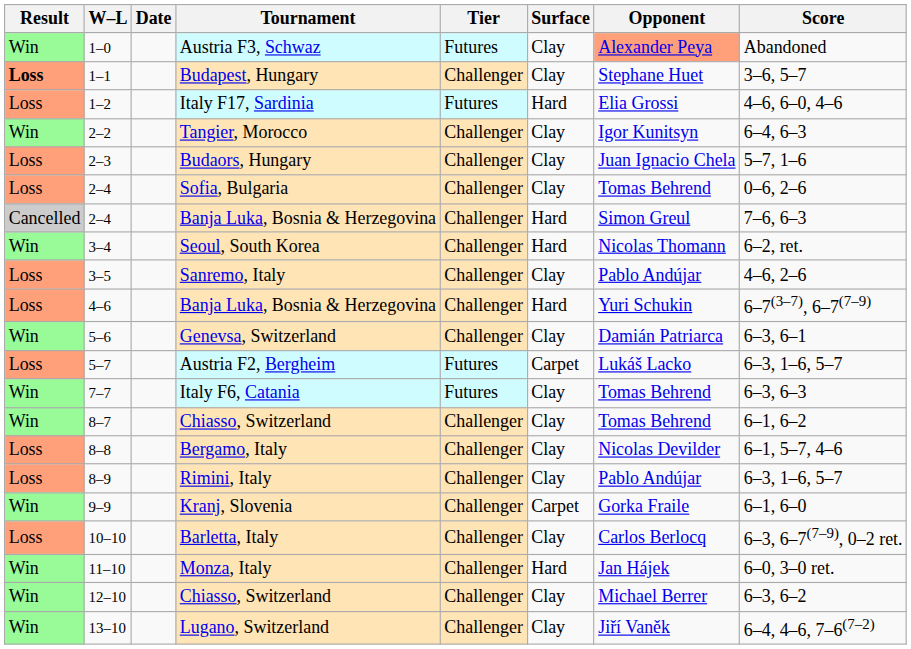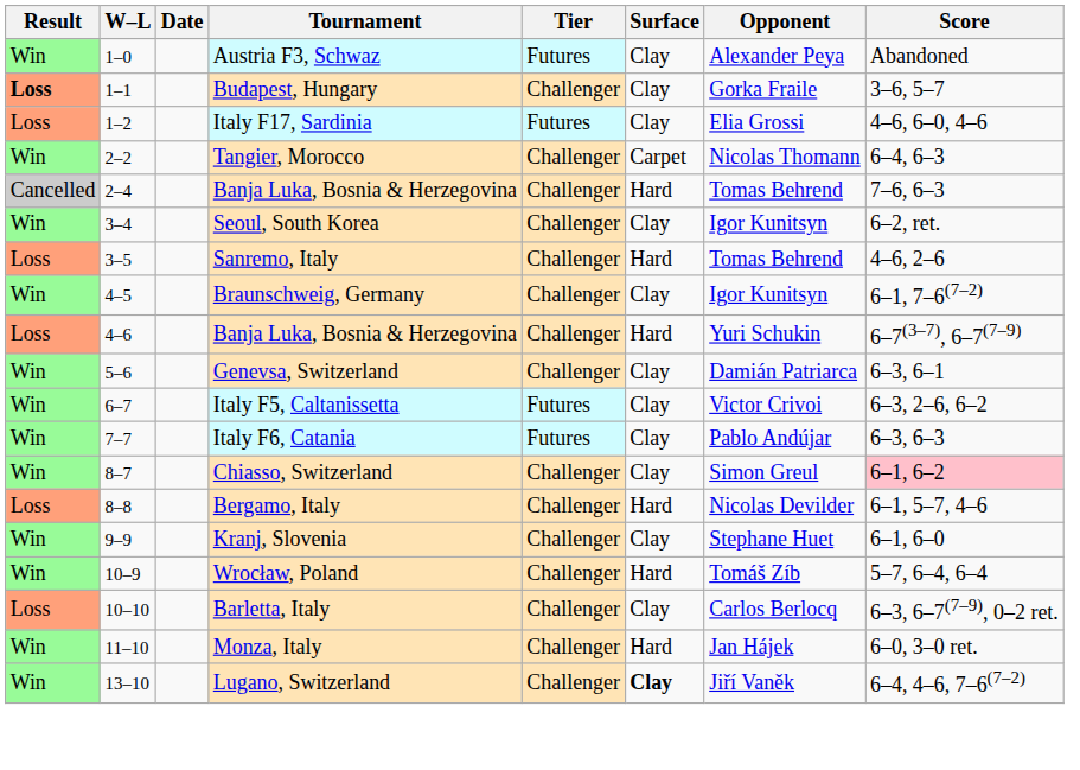 <table class="sortable wikitable">
 <tr>
 <th>Result</th>
 <th class="unsortable">W–L</th>
 <th>Date</th>
 <th>Tournament</th>
 <th>Tier</th>
 <th>Surface</th>
 <th>Opponent</th>
 <th class="unsortable">Score</th>
 </tr>
 <tr>
 <td bgcolor=98FB98>Win</td>
 <td><small>1–0</small></td>
 <td></td>
 <td style="background:#cffcff;">Austria F3, <a href='#'>Schwaz</a></td>
 <td style="background:#cffcff;">Futures</td>
 <td>Clay</td>
-<td style="background: lightsalmon;"> <a href='#'>Alexander Peya</a></td>
+<td> <a href='#'>Alexander Peya</a></td>
 <td>Abandoned</td>
 </tr>
 <tr>
 <td bgcolor=FFA07A><strong>Loss</strong></td>
 <td><small>1–1</small></td>
 <td></td>
 <td style="background:moccasin;"><a href='#'>Budapest</a>, Hungary</td>
 <td style="background:moccasin;">Challenger</td>
 <td>Clay</td>
-<td> <a href='#'>Stephane Huet</a></td>
+<td> <a href='#'>Gorka Fraile</a></td>
 <td>3–6, 5–7</td>
 </tr>
 <tr>
 <td bgcolor=FFA07A>Loss</td>
 <td><small>1–2</small></td>
 <td></td>
 <td style="background:#cffcff;">Italy F17, <a href='#'>Sardinia</a></td>
 <td style="background:#cffcff;">Futures</td>
-<td>Hard</td>
+<td>Clay</td>
 <td> <a href='#'>Elia Grossi</a></td>
 <td>4–6, 6–0, 4–6</td>
 </tr>
 <tr>
 <td bgcolor=98FB98>Win</td>
 <td><small>2–2</small></td>
 <td></td>
 <td style="background:moccasin;"><a href='#'>Tangier</a>, Morocco</td>
 <td style="background:moccasin;">Challenger</td>
-<td>Clay</td>
-<td> <a href='#'>Igor Kunitsyn</a></td>
+<td>Carpet</td>
+<td> <a href='#'>Nicolas Thomann</a></td>
 <td>6–4, 6–3</td>
-</tr>
-<tr>
-<td bgcolor=FFA07A>Loss</td>
-<td><small>2–3</small></td>
-<td></td>
-<td style="background:moccasin;"><a href='#'>Budaors</a>, Hungary</td>
-<td style="background:moccasin;">Challenger</td>
-<td>Clay</td>
-<td> <a href='#'>Juan Ignacio Chela</a></td>
-<td>5–7, 1–6</td>
-</tr>
-<tr>
-<td bgcolor=FFA07A>Loss</td>
-<td><small>2–4</small></td>
-<td></td>
-<td style="background:moccasin;"><a href='#'>Sofia</a>, Bulgaria</td>
-<td style="background:moccasin;">Challenger</td>
-<td>Clay</td>
-<td> <a href='#'>Tomas Behrend</a></td>
-<td>0–6, 2–6</td>
 </tr>
 <tr>
 <td bgcolor=#ccc>Cancelled</td>
 <td><small>2–4</small></td>
 <td></td>
 <td style="background:moccasin;"><a href='#'>Banja Luka</a>, Bosnia & Herzegovina</td>
 <td style="background:moccasin;">Challenger</td>
 <td>Hard</td>
-<td> <a href='#'>Simon Greul</a></td>
+<td> <a href='#'>Tomas Behrend</a></td>
 <td>7–6, 6–3</td>
 </tr>
 <tr>
 <td bgcolor=98FB98>Win</td>
 <td><small>3–4</small></td>
 <td></td>
 <td style="background:moccasin;"><a href='#'>Seoul</a>, South Korea</td>
 <td style="background:moccasin;">Challenger</td>
-<td>Hard</td>
-<td> <a href='#'>Nicolas Thomann</a></td>
+<td>Clay</td>
+<td> <a href='#'>Igor Kunitsyn</a></td>
 <td>6–2, ret.</td>
 </tr>
 <tr>
 <td bgcolor=FFA07A>Loss</td>
 <td><small>3–5</small></td>
 <td></td>
 <td style="background:moccasin;"><a href='#'>Sanremo</a>, Italy</td>
 <td style="background:moccasin;">Challenger</td>
+<td>Hard</td>
+<td> <a href='#'>Tomas Behrend</a></td>
+<td>4–6, 2–6</td>
+</tr>
+<tr>
+<td bgcolor=98FB98>Win</td>
+<td><small>4–5</small></td>
+<td></td>
+<td style="background:moccasin;"><a href='#'>Braunschweig</a>, Germany</td>
+<td style="background:moccasin;">Challenger</td>
 <td>Clay</td>
-<td> <a href='#'>Pablo Andújar</a></td>
-<td>4–6, 2–6</td>
+<td> <a href='#'>Igor Kunitsyn</a></td>
+<td>6–1, 7–6<sup>(7–2)</sup></td>
 </tr>
 <tr>
 <td bgcolor=FFA07A>Loss</td>
 <td><small>4–6</small></td>
 <td></td>
 <td style="background:moccasin;"><a href='#'>Banja Luka</a>, Bosnia & Herzegovina</td>
 <td style="background:moccasin;">Challenger</td>
 <td>Hard</td>
 <td> <a href='#'>Yuri Schukin</a></td>
 <td>6–7<sup>(3–7)</sup>, 6–7<sup>(7–9)</sup></td>
 </tr>
 <tr>
 <td bgcolor=98FB98>Win</td>
 <td><small>5–6</small></td>
 <td></td>
 <td style="background:moccasin;"><a href='#'>Genevsa</a>, Switzerland</td>
 <td style="background:moccasin;">Challenger</td>
 <td>Clay</td>
 <td> <a href='#'>Damián Patriarca</a></td>
 <td>6–3, 6–1</td>
 </tr>
 <tr>
-<td bgcolor=FFA07A>Loss</td>
-<td><small>5–7</small></td>
+<td bgcolor=98FB98>Win</td>
+<td><small>6–7</small></td>
 <td></td>
-<td style="background:#cffcff;">Austria F2, <a href='#'>Bergheim</a></td>
+<td style="background:#cffcff;">Italy F5, <a href='#'>Caltanissetta</a></td>
 <td style="background:#cffcff;">Futures</td>
-<td>Carpet</td>
-<td> <a href='#'>Lukáš Lacko</a></td>
-<td>6–3, 1–6, 5–7</td>
+<td>Clay</td>
+<td> <a href='#'>Victor Crivoi</a></td>
+<td>6–3, 2–6, 6–2</td>
 </tr>
 <tr>
 <td bgcolor=98FB98>Win</td>
 <td><small>7–7</small></td>
 <td></td>
 <td style="background:#cffcff;">Italy F6, <a href='#'>Catania</a></td>
 <td style="background:#cffcff;">Futures</td>
 <td>Clay</td>
-<td> <a href='#'>Tomas Behrend</a></td>
+<td> <a href='#'>Pablo Andújar</a></td>
 <td>6–3, 6–3</td>
 </tr>
 <tr>
 <td bgcolor=98FB98>Win</td>
 <td><small>8–7</small></td>
 <td></td>
 <td style="background:moccasin;"><a href='#'>Chiasso</a>, Switzerland</td>
 <td style="background:moccasin;">Challenger</td>
 <td>Clay</td>
-<td> <a href='#'>Tomas Behrend</a></td>
-<td>6–1, 6–2</td>
+<td> <a href='#'>Simon Greul</a></td>
+<td style="background: pink;">6–1, 6–2</td>
 </tr>
 <tr>
 <td bgcolor=FFA07A>Loss</td>
 <td><small>8–8</small></td>
 <td></td>
 <td style="background:moccasin;"><a href='#'>Bergamo</a>, Italy</td>
 <td style="background:moccasin;">Challenger</td>
-<td>Clay</td>
+<td>Hard</td>
 <td> <a href='#'>Nicolas Devilder</a></td>
 <td>6–1, 5–7, 4–6</td>
-</tr>
-<tr>
-<td bgcolor=FFA07A>Loss</td>
-<td><small>8–9</small></td>
-<td></td>
-<td style="background:moccasin;"><a href='#'>Rimini</a>, Italy</td>
-<td style="background:moccasin;">Challenger</td>
-<td>Clay</td>
-<td> <a href='#'>Pablo Andújar</a></td>
-<td>6–3, 1–6, 5–7</td>
 </tr>
 <tr>
 <td bgcolor=98FB98>Win</td>
 <td><small>9–9</small></td>
 <td></td>
 <td style="background:moccasin;"><a href='#'>Kranj</a>, Slovenia</td>
 <td style="background:moccasin;">Challenger</td>
-<td>Carpet</td>
-<td> <a href='#'>Gorka Fraile</a></td>
+<td>Clay</td>
+<td> <a href='#'>Stephane Huet</a></td>
 <td>6–1, 6–0</td>
+</tr>
+<tr>
+<td bgcolor=98FB98>Win</td>
+<td><small>10–9</small></td>
+<td></td>
+<td style="background:moccasin;"><a href='#'>Wrocław</a>, Poland</td>
+<td style="background:moccasin;">Challenger</td>
+<td>Hard</td>
+<td> <a href='#'>Tomáš Zíb</a></td>
+<td>5–7, 6–4, 6–4</td>
 </tr>
 <tr>
 <td bgcolor=FFA07A>Loss</td>
 <td><small>10–10</small></td>
 <td></td>
 <td style="background:moccasin;"><a href='#'>Barletta</a>, Italy</td>
 <td style="background:moccasin;">Challenger</td>
 <td>Clay</td>
 <td> <a href='#'>Carlos Berlocq</a></td>
 <td>6–3, 6–7<sup>(7–9)</sup>, 0–2 ret.</td>
 </tr>
 <tr>
 <td bgcolor=98FB98>Win</td>
 <td><small>11–10</small></td>
 <td></td>
 <td style="background:moccasin;"><a href='#'>Monza</a>, Italy</td>
 <td style="background:moccasin;">Challenger</td>
 <td>Hard</td>
 <td> <a href='#'>Jan Hájek</a></td>
 <td>6–0, 3–0 ret.</td>
 </tr>
 <tr>
 <td bgcolor=98FB98>Win</td>
-<td><small>12–10</small></td>
-<td></td>
-<td style="background:moccasin;"><a href='#'>Chiasso</a>, Switzerland</td>
-<td style="background:moccasin;">Challenger</td>
-<td>Clay</td>
-<td> <a href='#'>Michael Berrer</a></td>
-<td>6–3, 6–2</td>
-</tr>
-<tr>
-<td bgcolor=98FB98>Win</td>
 <td><small>13–10</small></td>
 <td></td>
 <td style="background:moccasin;"><a href='#'>Lugano</a>, Switzerland</td>
 <td style="background:moccasin;">Challenger</td>
-<td>Clay</td>
+<td><strong>Clay</strong></td>
 <td> <a href='#'>Jiří Vaněk</a></td>
 <td>6–4, 4–6, 7–6<sup>(7–2)</sup></td>
 </tr>
 </table>
